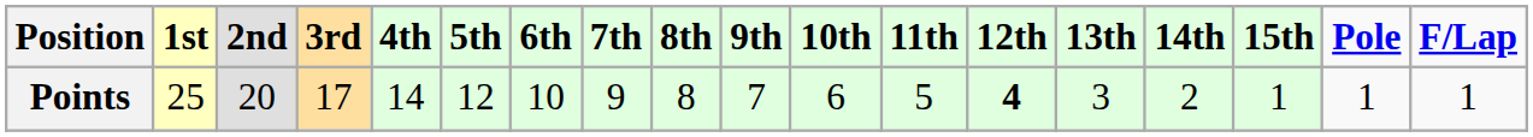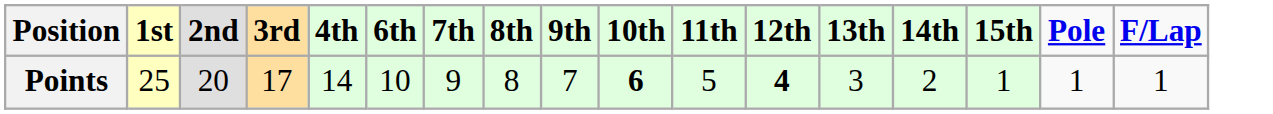 <table class="wikitable" style="font-size:85%; text-align:center;">
 <tr>
 <th>Position</th>
 <td style="background:#ffffbf;"><strong>1st</strong></td>
 <td style="background:#dfdfdf;"><strong>2nd</strong></td>
 <td style="background:#ffdf9f;"><strong>3rd</strong></td>
 <td style="background:#dfffdf;"><strong>4th</strong></td>
-<td style="background:#dfffdf;"><strong>5th</strong></td>
 <td style="background:#dfffdf;"><strong>6th</strong></td>
 <td style="background:#dfffdf;"><strong>7th</strong></td>
 <td style="background:#dfffdf;"><strong>8th</strong></td>
 <td style="background:#dfffdf;"><strong>9th</strong></td>
 <td style="background:#dfffdf;"><strong>10th</strong></td>
 <td style="background:#dfffdf;"><strong>11th</strong></td>
 <td style="background:#dfffdf;"><strong>12th</strong></td>
 <td style="background:#dfffdf;"><strong>13th</strong></td>
 <td style="background:#dfffdf;"><strong>14th</strong></td>
 <td style="background:#dfffdf;"><strong>15th</strong></td>
 <td><strong><a href='#'>Pole</a></strong></td>
 <td><strong><a href='#'>F/Lap</a></strong></td>
 </tr>
 <tr>
 <th>Points</th>
 <td style="background:#ffffbf;">25</td>
 <td style="background:#dfdfdf;">20</td>
 <td style="background:#ffdf9f;">17</td>
 <td style="background:#dfffdf;">14</td>
-<td style="background:#dfffdf;">12</td>
 <td style="background:#dfffdf;">10</td>
 <td style="background:#dfffdf;">9</td>
 <td style="background:#dfffdf;">8</td>
 <td style="background:#dfffdf;">7</td>
-<td style="background:#dfffdf;">6</td>
+<td style="background:#dfffdf;"><strong>6</strong></td>
 <td style="background:#dfffdf;">5</td>
 <td style="background:#dfffdf;"><strong>4</strong></td>
 <td style="background:#dfffdf;">3</td>
 <td style="background:#dfffdf;">2</td>
 <td style="background:#dfffdf;">1</td>
 <td>1</td>
 <td>1</td>
 </tr>
 </table>
